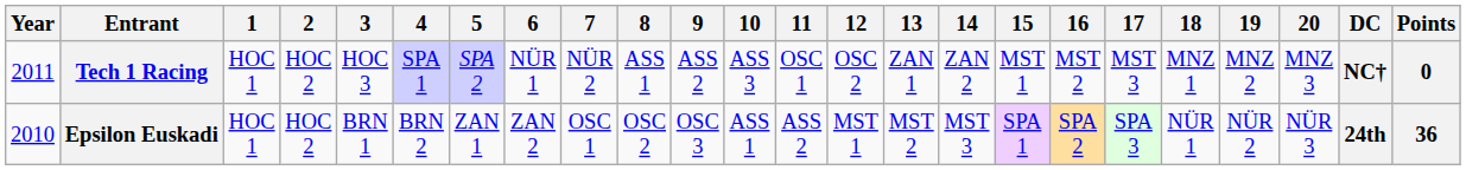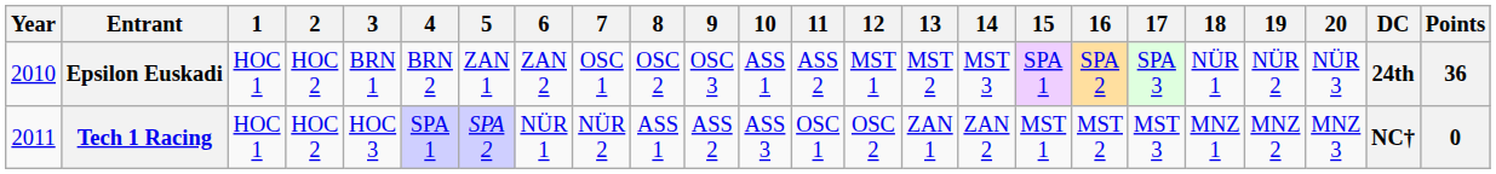 <table class="wikitable" style="text-align:center; font-size:85%">
 <tr>
 <th>Year</th>
 <th>Entrant</th>
 <th>1</th>
 <th>2</th>
 <th>3</th>
 <th>4</th>
 <th>5</th>
 <th>6</th>
 <th>7</th>
 <th>8</th>
 <th>9</th>
 <th>10</th>
 <th>11</th>
 <th>12</th>
 <th>13</th>
 <th>14</th>
 <th>15</th>
 <th>16</th>
 <th>17</th>
 <th>18</th>
 <th>19</th>
 <th>20</th>
 <th>DC</th>
 <th>Points</th>
 </tr>
 <tr>
+<td><a href='#'>2010</a></td>
+<th>Epsilon Euskadi</th>
+<td style="background:#;"><a href='#'>HOC<br>1</a><br></td>
+<td style="background:#;"><a href='#'>HOC<br>2</a><br></td>
+<td style="background:#;"><a href='#'>BRN<br>1</a><br></td>
+<td style="background:#;"><a href='#'>BRN<br>2</a><br></td>
+<td style="background:#;"><a href='#'>ZAN<br>1</a><br></td>
+<td style="background:#;"><a href='#'>ZAN<br>2</a><br></td>
+<td style="background:#;"><a href='#'>OSC<br>1</a><br></td>
+<td style="background:#;"><a href='#'>OSC<br>2</a><br></td>
+<td style="background:#;"><a href='#'>OSC<br>3</a><br></td>
+<td style="background:#;"><a href='#'>ASS<br>1</a><br></td>
+<td style="background:#;"><a href='#'>ASS<br>2</a><br></td>
+<td style="background:#;"><a href='#'>MST<br>1</a><br></td>
+<td style="background:#;"><a href='#'>MST<br>2</a><br></td>
+<td style="background:#;"><a href='#'>MST<br>3</a><br></td>
+<td style="background:#efcfff;"><a href='#'>SPA<br>1</a><br></td>
+<td style="background:#ffdf9f;"><a href='#'>SPA<br>2</a><br></td>
+<td style="background:#dfffdf;"><a href='#'>SPA<br>3</a><br></td>
+<td style="background:#;"><a href='#'>NÜR<br>1</a><br></td>
+<td style="background:#;"><a href='#'>NÜR<br>2</a><br></td>
+<td style="background:#;"><a href='#'>NÜR<br>3</a><br></td>
+<th>24th</th>
+<th>36</th>
+</tr>
+<tr>
 <td><a href='#'>2011</a></td>
 <th><a href='#'>Tech 1 Racing</a></th>
 <td style="background:#;"><a href='#'>HOC<br>1</a><br></td>
 <td style="background:#;"><a href='#'>HOC<br>2</a><br></td>
 <td style="background:#;"><a href='#'>HOC<br>3</a><br></td>
 <td style="background:#cfcfff;"><a href='#'>SPA<br>1</a><br></td>
 <td style="background:#cfcfff;"><em><a href='#'>SPA<br>2</a></em><br></td>
 <td style="background:#;"><a href='#'>NÜR<br>1</a><br></td>
 <td style="background:#;"><a href='#'>NÜR<br>2</a><br></td>
 <td style="background:#;"><a href='#'>ASS<br>1</a><br></td>
 <td style="background:#;"><a href='#'>ASS<br>2</a><br></td>
 <td style="background:#;"><a href='#'>ASS<br>3</a><br></td>
 <td style="background:#;"><a href='#'>OSC<br>1</a><br></td>
 <td style="background:#;"><a href='#'>OSC<br>2</a><br></td>
 <td style="background:#;"><a href='#'>ZAN<br>1</a><br></td>
 <td style="background:#;"><a href='#'>ZAN<br>2</a><br></td>
 <td style="background:#;"><a href='#'>MST<br>1</a><br></td>
 <td style="background:#;"><a href='#'>MST<br>2</a><br></td>
 <td style="background:#;"><a href='#'>MST<br>3</a><br></td>
 <td style="background:#;"><a href='#'>MNZ<br>1</a><br></td>
 <td style="background:#;"><a href='#'>MNZ<br>2</a><br></td>
 <td style="background:#;"><a href='#'>MNZ<br>3</a><br></td>
 <th>NC†</th>
 <th>0</th>
 </tr>
-<tr>
-<td><a href='#'>2010</a></td>
-<th>Epsilon Euskadi</th>
-<td style="background:#;"><a href='#'>HOC<br>1</a><br></td>
-<td style="background:#;"><a href='#'>HOC<br>2</a><br></td>
-<td style="background:#;"><a href='#'>BRN<br>1</a><br></td>
-<td style="background:#;"><a href='#'>BRN<br>2</a><br></td>
-<td style="background:#;"><a href='#'>ZAN<br>1</a><br></td>
-<td style="background:#;"><a href='#'>ZAN<br>2</a><br></td>
-<td style="background:#;"><a href='#'>OSC<br>1</a><br></td>
-<td style="background:#;"><a href='#'>OSC<br>2</a><br></td>
-<td style="background:#;"><a href='#'>OSC<br>3</a><br></td>
-<td style="background:#;"><a href='#'>ASS<br>1</a><br></td>
-<td style="background:#;"><a href='#'>ASS<br>2</a><br></td>
-<td style="background:#;"><a href='#'>MST<br>1</a><br></td>
-<td style="background:#;"><a href='#'>MST<br>2</a><br></td>
-<td style="background:#;"><a href='#'>MST<br>3</a><br></td>
-<td style="background:#efcfff;"><a href='#'>SPA<br>1</a><br></td>
-<td style="background:#ffdf9f;"><a href='#'>SPA<br>2</a><br></td>
-<td style="background:#dfffdf;"><a href='#'>SPA<br>3</a><br></td>
-<td style="background:#;"><a href='#'>NÜR<br>1</a><br></td>
-<td style="background:#;"><a href='#'>NÜR<br>2</a><br></td>
-<td style="background:#;"><a href='#'>NÜR<br>3</a><br></td>
-<th>24th</th>
-<th>36</th>
-</tr>
 </table>
